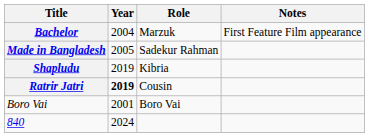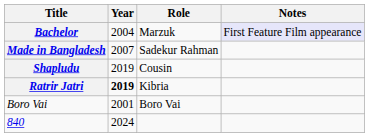 <table class="wikitable sortable plainrowheaders">
 <tr>
 <th scope="col">Title</th>
 <th scope="col">Year</th>
 <th scope="col">Role</th>
 <th scope="col" class="unsortable">Notes</th>
 </tr>
 <tr>
 <th scope="row"><em><a href='#'>Bachelor</a></em></th>
 <td>2004</td>
 <td>Marzuk</td>
-<td>First Feature Film appearance</td>
+<td style="background: lavender;">First Feature Film appearance</td>
 </tr>
 <tr>
 <th scope="row"><em><a href='#'>Made in Bangladesh</a></em></th>
-<td>2005</td>
+<td>2007</td>
 <td>Sadekur Rahman</td>
 <td></td>
 </tr>
 <tr>
 <th scope="row"><em><a href='#'>Shapludu</a></em></th>
 <td>2019</td>
-<td>Kibria</td>
+<td>Cousin</td>
 <td></td>
 </tr>
 <tr>
 <th scope="row"><em><a href='#'>Ratrir Jatri</a></em></th>
 <td><strong>2019</strong></td>
-<td>Cousin</td>
+<td>Kibria</td>
 <td></td>
 </tr>
 <tr>
 <td><em>Boro Vai</em></td>
 <td>2001</td>
 <td>Boro Vai</td>
 <td></td>
 </tr>
 <tr>
 <td><em><a href='#'>840</a></em></td>
 <td>2024</td>
 <td></td>
 <td></td>
 </tr>
 </table>
